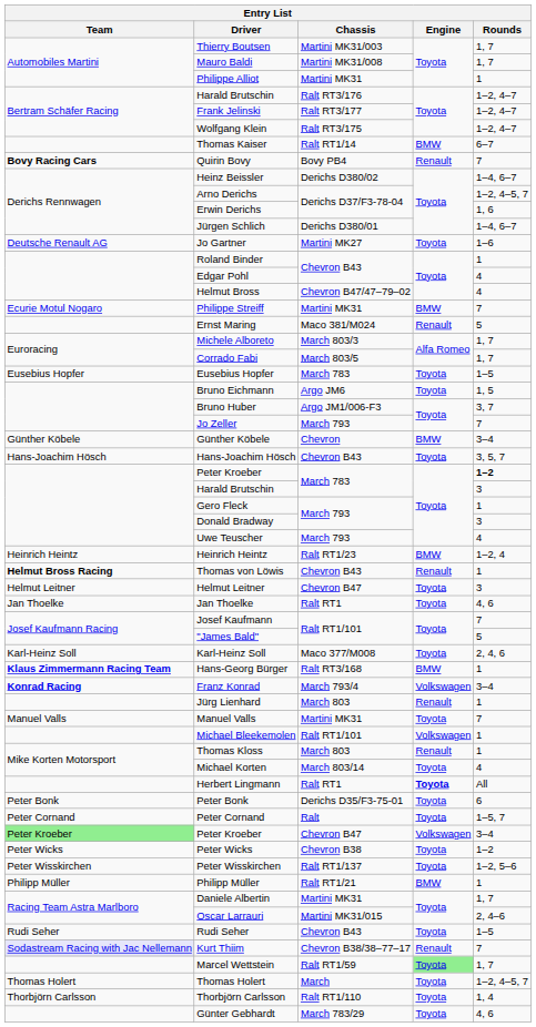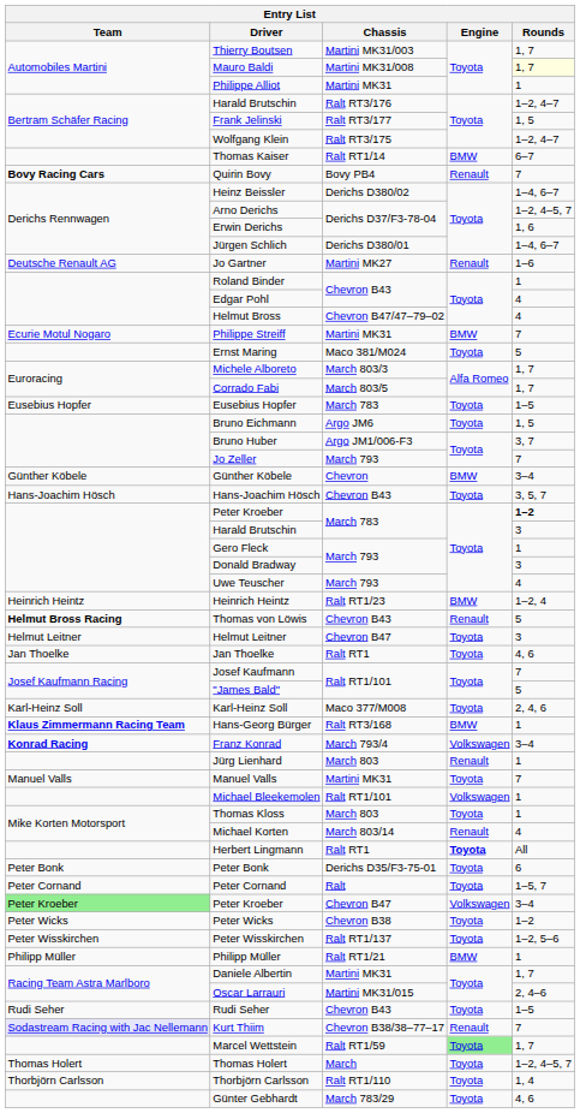 <table class="wikitable" style="font-size: 85%;">
 <tr>
 <th colspan=7>Entry List</th>
 </tr>
 <tr>
 <th>Team</th>
 <th>Driver</th>
 <th>Chassis</th>
 <th>Engine</th>
 <th>Rounds</th>
 </tr>
 <tr>
 <td rowspan=3> <a href='#'>Automobiles Martini</a></td>
 <td> <a href='#'>Thierry Boutsen</a></td>
 <td><a href='#'>Martini</a> MK31/003</td>
 <td rowspan=3><a href='#'>Toyota</a></td>
 <td>1, 7</td>
 </tr>
 <tr>
 <td> <a href='#'>Mauro Baldi</a></td>
 <td><a href='#'>Martini</a> MK31/008</td>
-<td>1, 7</td>
+<td style="background: lightyellow;">1, 7</td>
 </tr>
 <tr>
 <td> <a href='#'>Philippe Alliot</a></td>
 <td><a href='#'>Martini</a> MK31</td>
 <td>1</td>
 </tr>
 <tr>
 <td rowspan=3> <a href='#'>Bertram Schäfer Racing</a></td>
 <td> Harald Brutschin</td>
 <td><a href='#'>Ralt</a> RT3/176</td>
 <td rowspan=3><a href='#'>Toyota</a></td>
 <td>1–2, 4–7</td>
 </tr>
 <tr>
 <td> <a href='#'>Frank Jelinski</a></td>
 <td><a href='#'>Ralt</a> RT3/177</td>
-<td>1–2, 4–7</td>
+<td>1, 5</td>
 </tr>
 <tr>
 <td> Wolfgang Klein</td>
 <td><a href='#'>Ralt</a> RT3/175</td>
 <td>1–2, 4–7</td>
 </tr>
 <tr>
 <td> </td>
 <td> Thomas Kaiser</td>
 <td><a href='#'>Ralt</a> RT1/14</td>
 <td><a href='#'>BMW</a></td>
 <td>6–7</td>
 </tr>
 <tr>
 <td><strong> Bovy Racing Cars</strong></td>
 <td> Quirin Bovy</td>
 <td>Bovy PB4</td>
 <td><a href='#'>Renault</a></td>
 <td>7</td>
 </tr>
 <tr>
 <td rowspan=4> Derichs Rennwagen</td>
 <td> Heinz Beissler</td>
 <td>Derichs D380/02</td>
 <td rowspan=4><a href='#'>Toyota</a></td>
 <td>1–4, 6–7</td>
 </tr>
 <tr>
 <td> Arno Derichs</td>
 <td rowspan=2>Derichs D37/F3-78-04</td>
 <td>1–2, 4–5, 7</td>
 </tr>
 <tr>
 <td> Erwin Derichs</td>
 <td>1, 6</td>
 </tr>
 <tr>
 <td> Jürgen Schlich</td>
 <td>Derichs D380/01</td>
 <td>1–4, 6–7</td>
 </tr>
 <tr>
 <td> <a href='#'>Deutsche Renault AG</a></td>
 <td> Jo Gartner</td>
 <td><a href='#'>Martini</a> MK27</td>
-<td><a href='#'>Toyota</a></td>
+<td><a href='#'>Renault</a></td>
 <td>1–6</td>
 </tr>
 <tr>
 <td rowspan=3> </td>
 <td> Roland Binder</td>
 <td rowspan=2><a href='#'>Chevron</a> B43</td>
 <td rowspan=3><a href='#'>Toyota</a></td>
 <td>1</td>
 </tr>
 <tr>
 <td> Edgar Pohl</td>
 <td>4</td>
 </tr>
 <tr>
 <td> Helmut Bross</td>
 <td><a href='#'>Chevron</a> B47/47–79–02</td>
 <td>4</td>
 </tr>
 <tr>
 <td> <a href='#'>Ecurie Motul Nogaro</a></td>
 <td> <a href='#'>Philippe Streiff</a></td>
 <td><a href='#'>Martini</a> MK31</td>
 <td><a href='#'>BMW</a></td>
 <td>7</td>
 </tr>
 <tr>
 <td> </td>
 <td> Ernst Maring</td>
 <td>Maco 381/M024</td>
-<td><a href='#'>Renault</a></td>
+<td><a href='#'>Toyota</a></td>
 <td>5</td>
 </tr>
 <tr>
 <td rowspan=2> Euroracing</td>
 <td> <a href='#'>Michele Alboreto</a></td>
 <td><a href='#'>March</a> 803/3</td>
 <td rowspan=2><a href='#'>Alfa Romeo</a></td>
 <td>1, 7</td>
 </tr>
 <tr>
 <td> <a href='#'>Corrado Fabi</a></td>
 <td><a href='#'>March</a> 803/5</td>
 <td>1, 7</td>
 </tr>
 <tr>
 <td> Eusebius Hopfer</td>
 <td> Eusebius Hopfer</td>
 <td><a href='#'>March</a> 783</td>
 <td><a href='#'>Toyota</a></td>
 <td>1–5</td>
 </tr>
 <tr>
 <td rowspan=3> </td>
 <td> Bruno Eichmann</td>
 <td><a href='#'>Argo</a> JM6</td>
 <td><a href='#'>Toyota</a></td>
 <td>1, 5</td>
 </tr>
 <tr>
 <td> Bruno Huber</td>
 <td><a href='#'>Argo</a> JM1/006-F3</td>
 <td rowspan=2><a href='#'>Toyota</a></td>
 <td>3, 7</td>
 </tr>
 <tr>
 <td> <a href='#'>Jo Zeller</a></td>
 <td><a href='#'>March</a> 793</td>
 <td>7</td>
 </tr>
 <tr>
 <td> Günther Köbele</td>
 <td> Günther Köbele</td>
 <td><a href='#'>Chevron</a></td>
 <td><a href='#'>BMW</a></td>
 <td>3–4</td>
 </tr>
 <tr>
 <td> Hans-Joachim Hösch</td>
 <td> Hans-Joachim Hösch</td>
 <td><a href='#'>Chevron</a> B43</td>
 <td><a href='#'>Toyota</a></td>
 <td>3, 5, 7</td>
 </tr>
 <tr>
 <td rowspan=5> </td>
 <td> Peter Kroeber</td>
 <td rowspan=2><a href='#'>March</a> 783</td>
 <td rowspan=5><a href='#'>Toyota</a></td>
 <td><strong>1–2</strong></td>
 </tr>
 <tr>
 <td> Harald Brutschin</td>
 <td>3</td>
 </tr>
 <tr>
 <td> Gero Fleck</td>
 <td rowspan=2><a href='#'>March</a> 793</td>
 <td>1</td>
 </tr>
 <tr>
 <td> Donald Bradway</td>
 <td>3</td>
 </tr>
 <tr>
 <td> Uwe Teuscher</td>
 <td><a href='#'>March</a> 793</td>
 <td>4</td>
 </tr>
 <tr>
 <td> Heinrich Heintz</td>
 <td> Heinrich Heintz</td>
 <td><a href='#'>Ralt</a> RT1/23</td>
 <td><a href='#'>BMW</a></td>
 <td>1–2, 4</td>
 </tr>
 <tr>
 <td><strong> Helmut Bross Racing</strong></td>
 <td> Thomas von Löwis</td>
 <td><a href='#'>Chevron</a> B43</td>
 <td><a href='#'>Renault</a></td>
-<td>1</td>
+<td>5</td>
 </tr>
 <tr>
 <td> Helmut Leitner</td>
 <td> Helmut Leitner</td>
 <td><a href='#'>Chevron</a> B47</td>
 <td><a href='#'>Toyota</a></td>
 <td>3</td>
 </tr>
 <tr>
 <td> Jan Thoelke</td>
 <td> Jan Thoelke</td>
 <td><a href='#'>Ralt</a> RT1</td>
 <td><a href='#'>Toyota</a></td>
 <td>4, 6</td>
 </tr>
 <tr>
 <td rowspan=2> <a href='#'>Josef Kaufmann Racing</a></td>
 <td> Josef Kaufmann</td>
 <td rowspan=2><a href='#'>Ralt</a> RT1/101</td>
 <td rowspan=2><a href='#'>Toyota</a></td>
 <td>7</td>
 </tr>
 <tr>
 <td> <a href='#'>"James Bald"</a></td>
 <td>5</td>
 </tr>
 <tr>
 <td> Karl-Heinz Soll</td>
 <td> Karl-Heinz Soll</td>
 <td>Maco 377/M008</td>
 <td><a href='#'>Toyota</a></td>
 <td>2, 4, 6</td>
 </tr>
 <tr>
 <td><strong> <a href='#'>Klaus Zimmermann Racing Team</a></strong></td>
 <td> Hans-Georg Bürger</td>
 <td><a href='#'>Ralt</a> RT3/168</td>
 <td><a href='#'>BMW</a></td>
 <td>1</td>
 </tr>
 <tr>
 <td><strong> <a href='#'>Konrad Racing</a></strong></td>
 <td> <a href='#'>Franz Konrad</a></td>
 <td><a href='#'>March</a> 793/4</td>
 <td><a href='#'>Volkswagen</a></td>
 <td>3–4</td>
 </tr>
 <tr>
 <td> </td>
 <td> Jürg Lienhard</td>
 <td><a href='#'>March</a> 803</td>
 <td><a href='#'>Renault</a></td>
 <td>1</td>
 </tr>
 <tr>
 <td> Manuel Valls</td>
 <td> Manuel Valls</td>
 <td><a href='#'>Martini</a> MK31</td>
 <td><a href='#'>Toyota</a></td>
 <td>7</td>
 </tr>
 <tr>
 <td> </td>
 <td> <a href='#'>Michael Bleekemolen</a></td>
 <td><a href='#'>Ralt</a> RT1/101</td>
 <td><a href='#'>Volkswagen</a></td>
 <td>1</td>
 </tr>
 <tr>
 <td rowspan=2> Mike Korten Motorsport</td>
 <td> Thomas Kloss</td>
 <td><a href='#'>March</a> 803</td>
-<td><a href='#'>Renault</a></td>
+<td><a href='#'>Toyota</a></td>
 <td>1</td>
 </tr>
 <tr>
 <td> Michael Korten</td>
 <td><a href='#'>March</a> 803/14</td>
-<td><a href='#'>Toyota</a></td>
+<td><a href='#'>Renault</a></td>
 <td>4</td>
 </tr>
 <tr>
 <td> </td>
 <td> Herbert Lingmann</td>
 <td><a href='#'>Ralt</a> RT1</td>
 <td><strong><a href='#'>Toyota</a></strong></td>
 <td>All</td>
 </tr>
 <tr>
 <td> Peter Bonk</td>
 <td> Peter Bonk</td>
 <td>Derichs D35/F3-75-01</td>
 <td><a href='#'>Toyota</a></td>
 <td>6</td>
 </tr>
 <tr>
 <td> Peter Cornand</td>
 <td> Peter Cornand</td>
 <td><a href='#'>Ralt</a> </td>
 <td><a href='#'>Toyota</a></td>
 <td>1–5, 7</td>
 </tr>
 <tr>
 <td style="background: lightgreen;"> Peter Kroeber</td>
 <td> Peter Kroeber</td>
 <td><a href='#'>Chevron</a> B47</td>
 <td><a href='#'>Volkswagen</a></td>
 <td>3–4</td>
 </tr>
 <tr>
 <td> Peter Wicks</td>
 <td> Peter Wicks</td>
 <td><a href='#'>Chevron</a> B38</td>
 <td><a href='#'>Toyota</a></td>
 <td>1–2</td>
 </tr>
 <tr>
 <td> Peter Wisskirchen</td>
 <td> Peter Wisskirchen</td>
 <td><a href='#'>Ralt</a> RT1/137</td>
 <td><a href='#'>Toyota</a></td>
 <td>1–2, 5–6</td>
 </tr>
 <tr>
 <td> Philipp Müller</td>
 <td> Philipp Müller</td>
 <td><a href='#'>Ralt</a> RT1/21</td>
 <td><a href='#'>BMW</a></td>
 <td>1</td>
 </tr>
 <tr>
 <td rowspan=2> <a href='#'>Racing Team Astra Marlboro</a></td>
 <td> Daniele Albertin</td>
 <td><a href='#'>Martini</a> MK31</td>
 <td rowspan=2><a href='#'>Toyota</a></td>
 <td>1, 7</td>
 </tr>
 <tr>
 <td> <a href='#'>Oscar Larrauri</a></td>
 <td><a href='#'>Martini</a> MK31/015</td>
 <td>2, 4–6</td>
 </tr>
 <tr>
 <td> Rudi Seher</td>
 <td> Rudi Seher</td>
 <td><a href='#'>Chevron</a> B43</td>
 <td><a href='#'>Toyota</a></td>
 <td>1–5</td>
 </tr>
 <tr>
 <td style="background: lavender;"> <a href='#'>Sodastream Racing with Jac Nellemann</a></td>
 <td> <a href='#'>Kurt Thiim</a></td>
 <td><a href='#'>Chevron</a> B38/38–77–17</td>
 <td><a href='#'>Renault</a></td>
 <td>7</td>
 </tr>
 <tr>
 <td> </td>
 <td> Marcel Wettstein</td>
 <td><a href='#'>Ralt</a> RT1/59</td>
 <td style="background: lightgreen;"><a href='#'>Toyota</a></td>
 <td>1, 7</td>
 </tr>
 <tr>
 <td> Thomas Holert</td>
 <td> Thomas Holert</td>
 <td><a href='#'>March</a> </td>
 <td><a href='#'>Toyota</a></td>
 <td>1–2, 4–5, 7</td>
 </tr>
 <tr>
 <td> Thorbjörn Carlsson</td>
 <td> Thorbjörn Carlsson</td>
 <td><a href='#'>Ralt</a> RT1/110</td>
 <td><a href='#'>Toyota</a></td>
 <td>1, 4</td>
 </tr>
 <tr>
 <td> </td>
 <td> Günter Gebhardt</td>
 <td><a href='#'>March</a> 783/29</td>
 <td><a href='#'>Toyota</a></td>
 <td>4, 6</td>
 </tr>
 </table>
